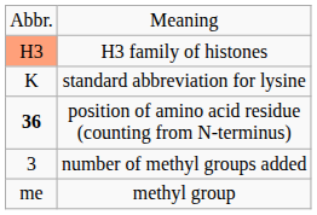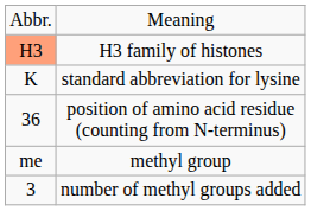 <table class="wikitable" style="text-align:center">
 <tr>
 <td>Abbr.</td>
 <td>Meaning</td>
 </tr>
 <tr>
 <td style="background: lightsalmon;">H3</td>
 <td>H3 family of histones</td>
 </tr>
 <tr>
 <td>K</td>
 <td>standard abbreviation for lysine</td>
 </tr>
 <tr>
-<td><strong>36</strong></td>
+<td>36</td>
 <td>position of amino acid residue<br>(counting from N-terminus)</td>
+</tr>
+<tr>
+<td>me</td>
+<td>methyl group</td>
 </tr>
 <tr>
 <td>3</td>
 <td>number of methyl groups added</td>
 </tr>
-<tr>
-<td>me</td>
-<td>methyl group</td>
-</tr>
 </table>
